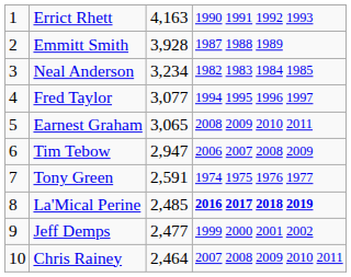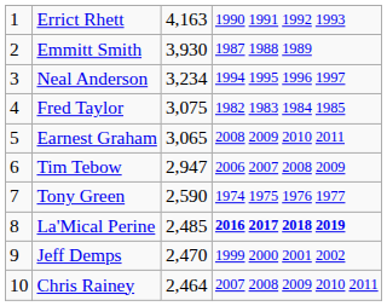 <table class="wikitable">
 <tr>
 </tr>
 <tr>
 <td>1</td>
 <td><a href='#'>Errict Rhett</a></td>
 <td>4,163</td>
 <td style="font-size:80%;"><a href='#'>1990</a> <a href='#'>1991</a> <a href='#'>1992</a> <a href='#'>1993</a></td>
 </tr>
 <tr>
 <td>2</td>
 <td><a href='#'>Emmitt Smith</a></td>
-<td>3,928</td>
+<td>3,930</td>
 <td style="font-size:80%;"><a href='#'>1987</a> <a href='#'>1988</a> <a href='#'>1989</a></td>
 </tr>
 <tr>
 <td>3</td>
 <td><a href='#'>Neal Anderson</a></td>
 <td>3,234</td>
-<td style="font-size:80%;"><a href='#'>1982</a> <a href='#'>1983</a> <a href='#'>1984</a> <a href='#'>1985</a></td>
+<td style="font-size:80%;"><a href='#'>1994</a> <a href='#'>1995</a> <a href='#'>1996</a> <a href='#'>1997</a></td>
 </tr>
 <tr>
 <td>4</td>
 <td><a href='#'>Fred Taylor</a></td>
-<td>3,077</td>
-<td style="font-size:80%;"><a href='#'>1994</a> <a href='#'>1995</a> <a href='#'>1996</a> <a href='#'>1997</a></td>
+<td>3,075</td>
+<td style="font-size:80%;"><a href='#'>1982</a> <a href='#'>1983</a> <a href='#'>1984</a> <a href='#'>1985</a></td>
 </tr>
 <tr>
 <td>5</td>
 <td><a href='#'>Earnest Graham</a></td>
 <td>3,065</td>
 <td style="font-size:80%;"><a href='#'>2008</a> <a href='#'>2009</a> <a href='#'>2010</a> <a href='#'>2011</a></td>
 </tr>
 <tr>
 <td>6</td>
 <td><a href='#'>Tim Tebow</a></td>
 <td>2,947</td>
 <td style="font-size:80%;"><a href='#'>2006</a> <a href='#'>2007</a> <a href='#'>2008</a> <a href='#'>2009</a></td>
 </tr>
 <tr>
 <td>7</td>
 <td><a href='#'>Tony Green</a></td>
-<td>2,591</td>
+<td>2,590</td>
 <td style="font-size:80%;"><a href='#'>1974</a> <a href='#'>1975</a> <a href='#'>1976</a> <a href='#'>1977</a></td>
 </tr>
 <tr>
 <td>8</td>
 <td><a href='#'>La'Mical Perine</a></td>
 <td>2,485</td>
 <td style="font-size:80%;"><strong><a href='#'>2016</a> <a href='#'>2017</a> <a href='#'>2018</a> <a href='#'>2019</a></strong></td>
 </tr>
 <tr>
 <td>9</td>
 <td><a href='#'>Jeff Demps</a></td>
-<td>2,477</td>
+<td>2,470</td>
 <td style="font-size:80%;"><a href='#'>1999</a> <a href='#'>2000</a> <a href='#'>2001</a> <a href='#'>2002</a></td>
 </tr>
 <tr>
 <td>10</td>
 <td><a href='#'>Chris Rainey</a></td>
 <td>2,464</td>
 <td style="font-size:80%;"><a href='#'>2007</a> <a href='#'>2008</a> <a href='#'>2009</a> <a href='#'>2010</a> <a href='#'>2011</a></td>
 </tr>
 </table>
